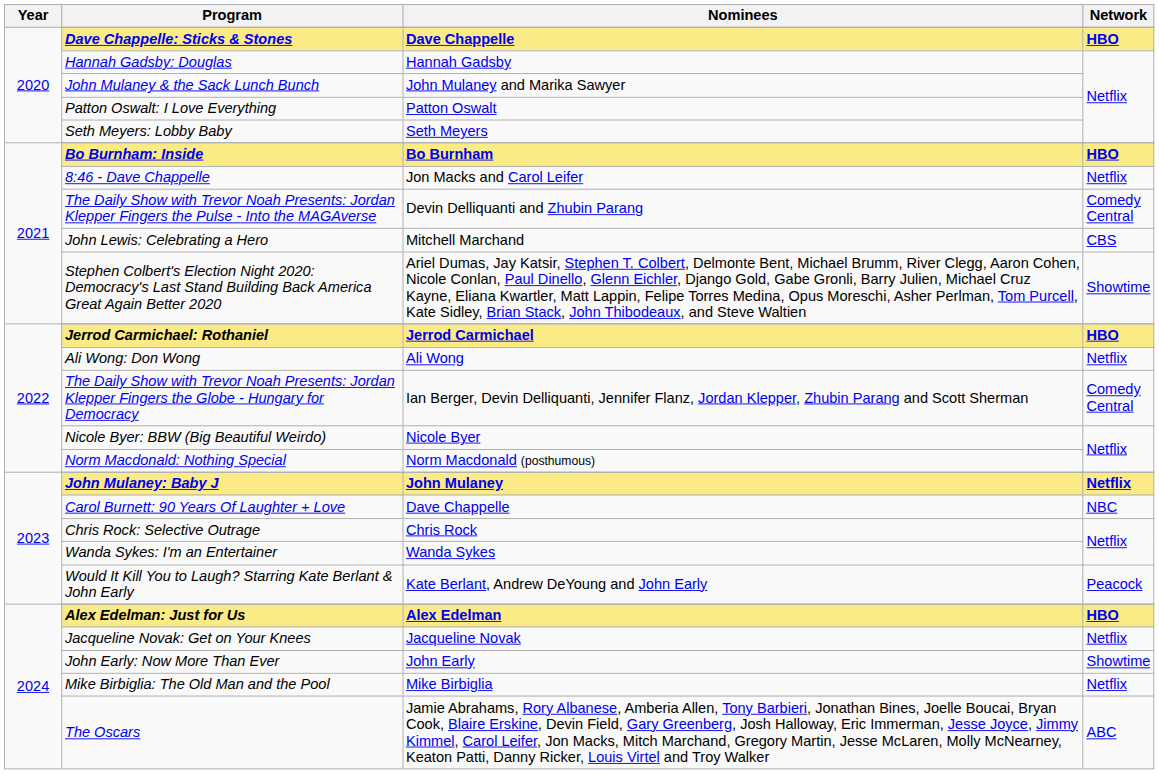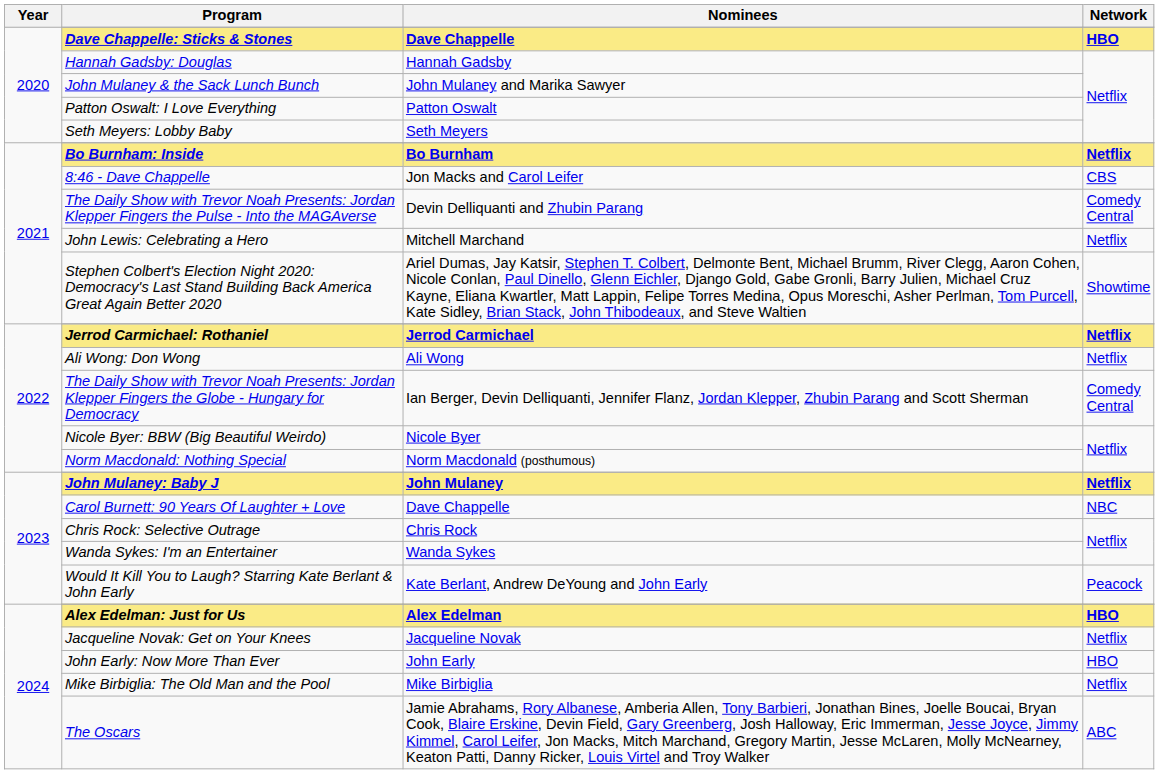 <table class="wikitable" style="width:100%">
 <tr style="background:#bebebe;">
 <th style="width:5%;">Year</th>
 <th style="width:30%;">Program</th>
 <th style="width:60%;">Nominees</th>
 <th style="width:5%;">Network</th>
 </tr>
 <tr>
 <td rowspan="6" align=center><a href='#'>2020</a><br></td>
 </tr>
 <tr style="background:#FAEB86;">
 <td><strong><em><a href='#'>Dave Chappelle: Sticks & Stones</a></em></strong></td>
 <td><strong><a href='#'>Dave Chappelle</a></strong></td>
 <td><strong><a href='#'>HBO</a></strong></td>
 </tr>
 <tr>
 <td><em><a href='#'>Hannah Gadsby: Douglas</a></em></td>
 <td><a href='#'>Hannah Gadsby</a></td>
 <td rowspan=4><a href='#'>Netflix</a></td>
 </tr>
 <tr>
 <td><em><a href='#'>John Mulaney & the Sack Lunch Bunch</a></em></td>
 <td><a href='#'>John Mulaney</a> and Marika Sawyer</td>
 </tr>
 <tr>
 <td><em>Patton Oswalt: I Love Everything</em></td>
 <td><a href='#'>Patton Oswalt</a></td>
 </tr>
 <tr>
 <td><em>Seth Meyers: Lobby Baby</em></td>
 <td><a href='#'>Seth Meyers</a></td>
 </tr>
 <tr>
 <td rowspan="6" align=center><a href='#'>2021</a><br></td>
 </tr>
 <tr style="background:#FAEB86;">
 <td><strong><em><a href='#'>Bo Burnham: Inside</a></em></strong></td>
 <td><strong><a href='#'>Bo Burnham</a></strong></td>
-<td><strong><a href='#'>HBO</a></strong></td>
+<td><strong><a href='#'>Netflix</a></strong></td>
 </tr>
 <tr>
 <td><em><a href='#'>8:46 - Dave Chappelle</a></em></td>
 <td>Jon Macks and <a href='#'>Carol Leifer</a></td>
-<td><a href='#'>Netflix</a></td>
+<td><a href='#'>CBS</a></td>
 </tr>
 <tr>
 <td><em><a href='#'>The Daily Show with Trevor Noah Presents: Jordan Klepper Fingers the Pulse - Into the MAGAverse</a></em></td>
 <td>Devin Delliquanti and <a href='#'>Zhubin Parang</a></td>
 <td><a href='#'>Comedy Central</a></td>
 </tr>
 <tr>
 <td><em>John Lewis: Celebrating a Hero</em></td>
 <td>Mitchell Marchand</td>
-<td><a href='#'>CBS</a></td>
+<td><a href='#'>Netflix</a></td>
 </tr>
 <tr>
 <td><em>Stephen Colbert's Election Night 2020: Democracy's Last Stand Building Back America Great Again Better 2020</em></td>
 <td>Ariel Dumas, Jay Katsir, <a href='#'>Stephen T. Colbert</a>, Delmonte Bent, Michael Brumm, River Clegg, Aaron Cohen, Nicole Conlan, <a href='#'>Paul Dinello</a>, <a href='#'>Glenn Eichler</a>, Django Gold, Gabe Gronli, Barry Julien, Michael Cruz Kayne, Eliana Kwartler, Matt Lappin, Felipe Torres Medina, Opus Moreschi, Asher Perlman, <a href='#'>Tom Purcell</a>, Kate Sidley, <a href='#'>Brian Stack</a>, <a href='#'>John Thibodeaux</a>, and Steve Waltien</td>
 <td><a href='#'>Showtime</a></td>
 </tr>
 <tr>
 <td rowspan="6" align=center><a href='#'>2022</a><br></td>
 </tr>
 <tr style="background:#FAEB86;">
 <td><strong><em>Jerrod Carmichael: Rothaniel</em></strong></td>
 <td><strong><a href='#'>Jerrod Carmichael</a></strong></td>
-<td><strong><a href='#'>HBO</a></strong></td>
+<td><strong><a href='#'>Netflix</a></strong></td>
 </tr>
 <tr>
 <td><em>Ali Wong: Don Wong</em></td>
 <td><a href='#'>Ali Wong</a></td>
 <td><a href='#'>Netflix</a></td>
 </tr>
 <tr>
 <td><em><a href='#'>The Daily Show with Trevor Noah Presents: Jordan Klepper Fingers the Globe - Hungary for Democracy</a></em></td>
 <td>Ian Berger, Devin Delliquanti, Jennifer Flanz, <a href='#'>Jordan Klepper</a>, <a href='#'>Zhubin Parang</a> and Scott Sherman</td>
 <td><a href='#'>Comedy Central</a></td>
 </tr>
 <tr>
 <td><em>Nicole Byer: BBW (Big Beautiful Weirdo)</em></td>
 <td><a href='#'>Nicole Byer</a></td>
 <td rowspan="2"><a href='#'>Netflix</a></td>
 </tr>
 <tr>
 <td><em><a href='#'>Norm Macdonald: Nothing Special</a></em></td>
 <td><a href='#'>Norm Macdonald</a> <small>(posthumous)</small></td>
 </tr>
 <tr>
 <td rowspan="6" align=center><a href='#'>2023</a><br></td>
 </tr>
 <tr style="background:#FAEB86;">
 <td><strong><em><a href='#'>John Mulaney: Baby J</a></em></strong></td>
 <td><strong><a href='#'>John Mulaney</a></strong></td>
 <td><strong><a href='#'>Netflix</a></strong></td>
 </tr>
 <tr>
 <td><em><a href='#'>Carol Burnett: 90 Years Of Laughter + Love</a></em></td>
 <td><a href='#'>Dave Chappelle</a></td>
 <td><a href='#'>NBC</a></td>
 </tr>
 <tr>
 <td><em>Chris Rock: Selective Outrage</em></td>
 <td><a href='#'>Chris Rock</a></td>
 <td rowspan=2><a href='#'>Netflix</a></td>
 </tr>
 <tr>
 <td><em>Wanda Sykes: I'm an Entertainer</em></td>
 <td><a href='#'>Wanda Sykes</a></td>
 </tr>
 <tr>
 <td><em>Would It Kill You to Laugh? Starring Kate Berlant & John Early</em></td>
 <td><a href='#'>Kate Berlant</a>, Andrew DeYoung and <a href='#'>John Early</a></td>
 <td><a href='#'>Peacock</a></td>
 </tr>
 <tr>
 <td rowspan="6" align=center><a href='#'>2024</a><br></td>
 </tr>
 <tr style="background:#FAEB86;">
 <td><strong><em>Alex Edelman: Just for Us</em></strong></td>
 <td><strong><a href='#'>Alex Edelman</a></strong></td>
 <td><strong><a href='#'>HBO</a></strong></td>
 </tr>
 <tr>
 <td><em>Jacqueline Novak: Get on Your Knees</em></td>
 <td><a href='#'>Jacqueline Novak</a></td>
 <td><a href='#'>Netflix</a></td>
 </tr>
 <tr>
 <td><em>John Early: Now More Than Ever</em></td>
 <td><a href='#'>John Early</a></td>
-<td><a href='#'>Showtime</a></td>
+<td><a href='#'>HBO</a></td>
 </tr>
 <tr>
 <td><em>Mike Birbiglia: The Old Man and the Pool</em></td>
 <td><a href='#'>Mike Birbiglia</a></td>
 <td><a href='#'>Netflix</a></td>
 </tr>
 <tr>
 <td><em><a href='#'>The Oscars</a></em></td>
 <td>Jamie Abrahams, <a href='#'>Rory Albanese</a>, Amberia Allen, <a href='#'>Tony Barbieri</a>, Jonathan Bines, Joelle Boucai, Bryan Cook, <a href='#'>Blaire Erskine</a>, Devin Field, <a href='#'>Gary Greenberg</a>, Josh Halloway, Eric Immerman, <a href='#'>Jesse Joyce</a>, <a href='#'>Jimmy Kimmel</a>, <a href='#'>Carol Leifer</a>, Jon Macks, Mitch Marchand, Gregory Martin, Jesse McLaren, Molly McNearney, Keaton Patti, Danny Ricker, <a href='#'>Louis Virtel</a> and Troy Walker</td>
 <td><a href='#'>ABC</a></td>
 </tr>
 </table>
